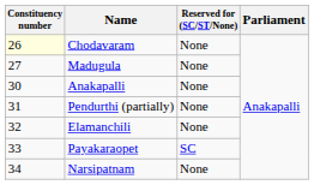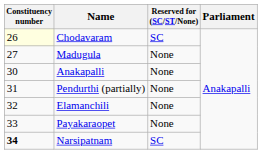 <table class="wikitable sortable">
 <tr>
 <th width="50px" style="font-size:75%">Constituency number</th>
 <th>Name</th>
 <th style="font-size:75%">Reserved for<br>(<a href='#'>SC</a>/<a href='#'>ST</a>/None)</th>
 <th>Parliament</th>
 </tr>
 <tr>
 <td style="background: lightyellow;">26</td>
 <td><a href='#'>Chodavaram</a></td>
-<td>None</td>
+<td><a href='#'>SC</a></td>
 <td rowspan="7"><a href='#'>Anakapalli</a></td>
 </tr>
 <tr>
 <td>27</td>
 <td><a href='#'>Madugula</a></td>
 <td>None</td>
 </tr>
 <tr>
 <td>30</td>
 <td><a href='#'>Anakapalli</a></td>
 <td>None</td>
 </tr>
 <tr>
 <td>31</td>
 <td><a href='#'>Pendurthi</a> (partially)</td>
 <td>None</td>
 </tr>
 <tr>
 <td>32</td>
 <td><a href='#'>Elamanchili</a></td>
 <td>None</td>
 </tr>
 <tr>
 <td>33</td>
 <td><a href='#'>Payakaraopet</a></td>
+<td>None</td>
+</tr>
+<tr>
+<td><strong>34</strong></td>
+<td><a href='#'>Narsipatnam</a></td>
 <td><a href='#'>SC</a></td>
 </tr>
-<tr>
-<td>34</td>
-<td><a href='#'>Narsipatnam</a></td>
-<td>None</td>
-</tr>
 </table>
